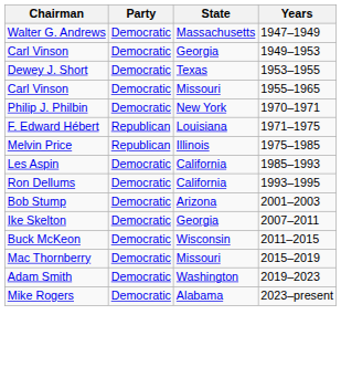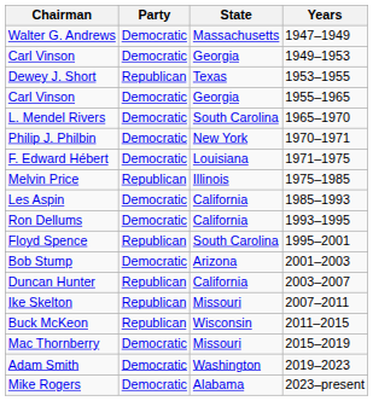 <table class=wikitable>
 <tr>
 <th>Chairman</th>
 <th>Party</th>
 <th>State</th>
 <th>Years</th>
 </tr>
 <tr>
 <td><a href='#'>Walter G. Andrews</a></td>
 <td><a href='#'>Democratic</a></td>
 <td><a href='#'>Massachusetts</a></td>
 <td>1947–1949</td>
 </tr>
 <tr>
 <td><a href='#'>Carl Vinson</a></td>
 <td><a href='#'>Democratic</a></td>
 <td><a href='#'>Georgia</a></td>
 <td>1949–1953</td>
 </tr>
 <tr>
 <td><a href='#'>Dewey J. Short</a></td>
-<td><a href='#'>Democratic</a></td>
+<td><a href='#'>Republican</a></td>
 <td><a href='#'>Texas</a></td>
 <td>1953–1955</td>
 </tr>
 <tr>
 <td><a href='#'>Carl Vinson</a></td>
 <td><a href='#'>Democratic</a></td>
-<td><a href='#'>Missouri</a></td>
+<td><a href='#'>Georgia</a></td>
 <td>1955–1965</td>
+</tr>
+<tr>
+<td><a href='#'>L. Mendel Rivers</a></td>
+<td><a href='#'>Democratic</a></td>
+<td><a href='#'>South Carolina</a></td>
+<td>1965–1970</td>
 </tr>
 <tr>
 <td><a href='#'>Philip J. Philbin</a></td>
 <td><a href='#'>Democratic</a></td>
 <td><a href='#'>New York</a></td>
 <td>1970–1971</td>
 </tr>
 <tr>
 <td><a href='#'>F. Edward Hébert</a></td>
-<td><a href='#'>Republican</a></td>
+<td><a href='#'>Democratic</a></td>
 <td><a href='#'>Louisiana</a></td>
 <td>1971–1975</td>
 </tr>
 <tr>
 <td><a href='#'>Melvin Price</a></td>
 <td><a href='#'>Republican</a></td>
 <td><a href='#'>Illinois</a></td>
 <td>1975–1985</td>
 </tr>
 <tr>
 <td><a href='#'>Les Aspin</a></td>
 <td><a href='#'>Democratic</a></td>
 <td><a href='#'>California</a></td>
 <td>1985–1993</td>
 </tr>
 <tr>
 <td><a href='#'>Ron Dellums</a></td>
 <td><a href='#'>Democratic</a></td>
 <td><a href='#'>California</a></td>
 <td>1993–1995</td>
 </tr>
 <tr>
+<td><a href='#'>Floyd Spence</a></td>
+<td><a href='#'>Republican</a></td>
+<td><a href='#'>South Carolina</a></td>
+<td>1995–2001</td>
+</tr>
+<tr>
 <td><a href='#'>Bob Stump</a></td>
 <td><a href='#'>Democratic</a></td>
 <td><a href='#'>Arizona</a></td>
 <td>2001–2003</td>
 </tr>
 <tr>
+<td><a href='#'>Duncan Hunter</a></td>
+<td><a href='#'>Republican</a></td>
+<td><a href='#'>California</a></td>
+<td>2003–2007</td>
+</tr>
+<tr>
 <td><a href='#'>Ike Skelton</a></td>
-<td><a href='#'>Democratic</a></td>
-<td><a href='#'>Georgia</a></td>
+<td><a href='#'>Republican</a></td>
+<td><a href='#'>Missouri</a></td>
 <td>2007–2011</td>
 </tr>
 <tr>
 <td><a href='#'>Buck McKeon</a></td>
-<td><a href='#'>Democratic</a></td>
+<td><a href='#'>Republican</a></td>
 <td><a href='#'>Wisconsin</a></td>
 <td>2011–2015</td>
 </tr>
 <tr>
 <td><a href='#'>Mac Thornberry</a></td>
 <td><a href='#'>Democratic</a></td>
 <td><a href='#'>Missouri</a></td>
 <td>2015–2019</td>
 </tr>
 <tr>
 <td><a href='#'>Adam Smith</a></td>
 <td><a href='#'>Democratic</a></td>
 <td><a href='#'>Washington</a></td>
 <td>2019–2023</td>
 </tr>
 <tr>
 <td><a href='#'>Mike Rogers</a></td>
 <td><a href='#'>Democratic</a></td>
 <td><a href='#'>Alabama</a></td>
 <td>2023–present</td>
 </tr>
 </table>
